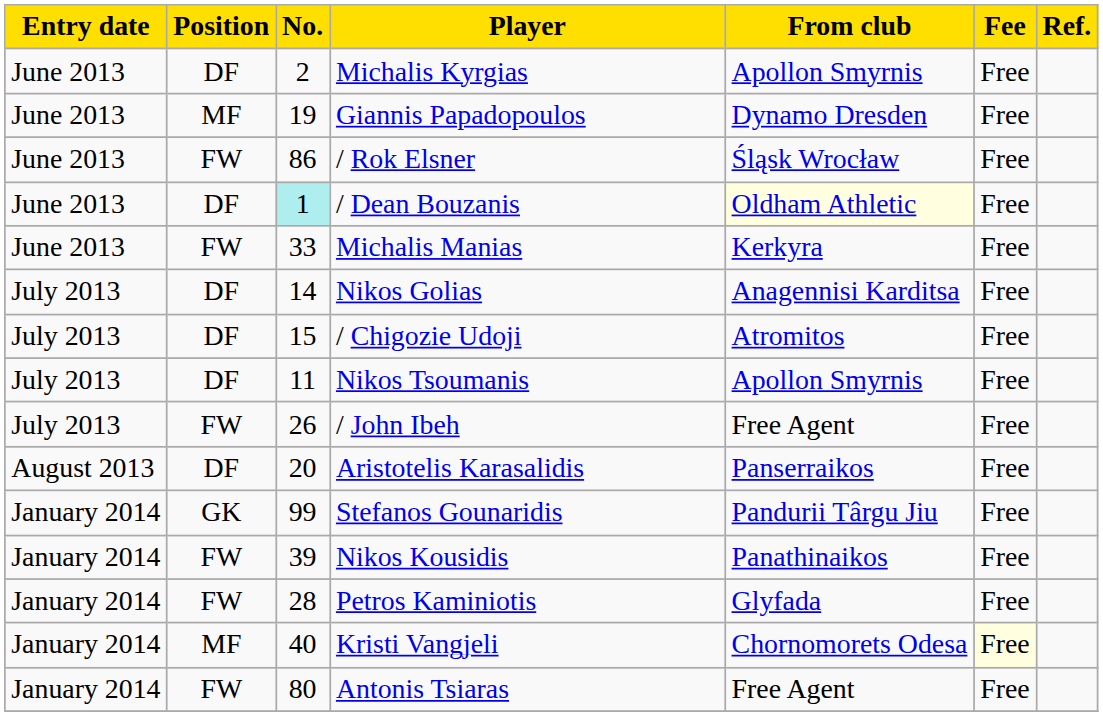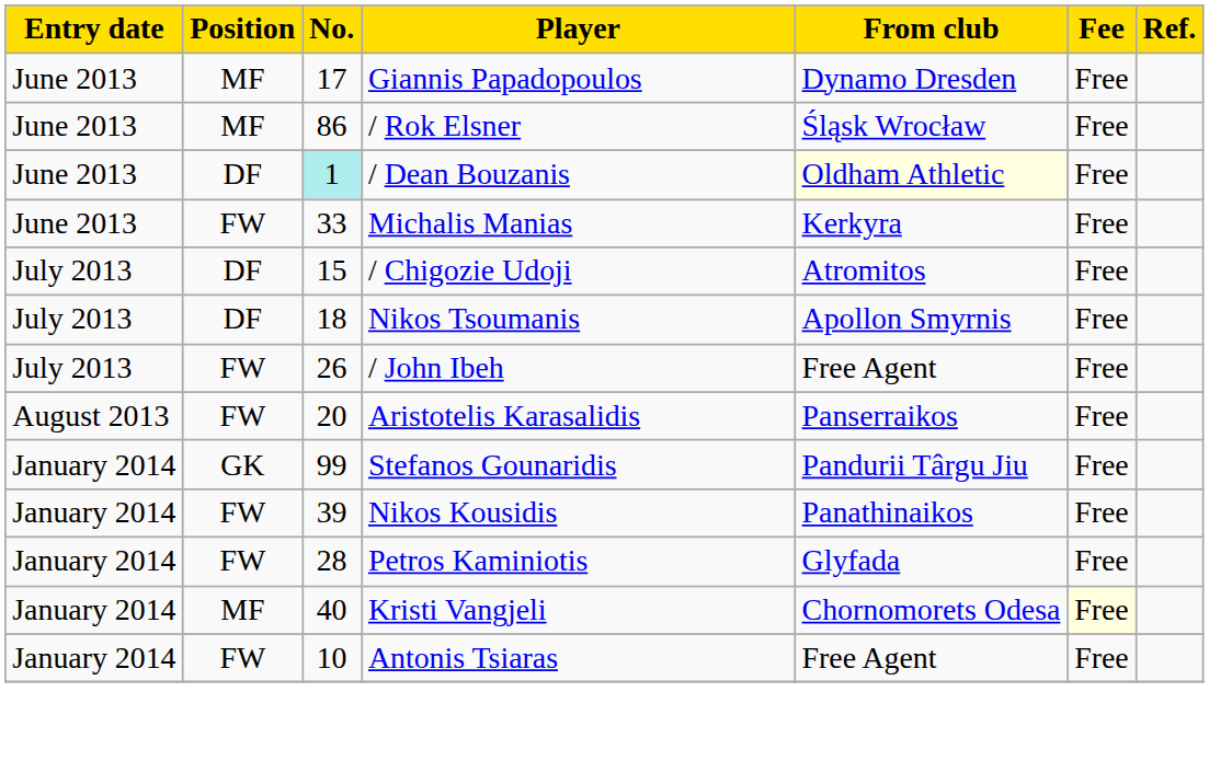 <table class="wikitable sortable">
 <tr>
 <th style="background:#FFDF00; color:black;"><strong>Entry date</strong></th>
 <th style="background:#FFDF00; color:black;"><strong>Position</strong></th>
 <th style="background:#FFDF00; color:black;"><strong>No.</strong></th>
 <th style="background:#FFDF00; color:black;"; width=220><strong>Player</strong></th>
 <th style="background:#FFDF00; color:black;"><strong>From club</strong></th>
 <th style="background:#FFDF00; color:black;"><strong>Fee</strong></th>
 <th style="background:#FFDF00; color:black;"><strong>Ref.</strong></th>
 </tr>
 <tr>
 <td>June 2013</td>
-<td style="text-align:center;">DF</td>
-<td style="text-align:center;">2</td>
-<td style="text-align:left;"> <a href='#'>Michalis Kyrgias</a></td>
-<td style="text-align:left;"> <a href='#'>Apollon Smyrnis</a></td>
-<td>Free</td>
-<td></td>
-</tr>
-<tr>
-<td>June 2013</td>
 <td style="text-align:center;">MF</td>
-<td style="text-align:center;">19</td>
+<td style="text-align:center;">17</td>
 <td style="text-align:left;"> <a href='#'>Giannis Papadopoulos</a></td>
 <td style="text-align:left;"> <a href='#'>Dynamo Dresden</a></td>
 <td>Free</td>
 <td></td>
 </tr>
 <tr>
 <td>June 2013</td>
-<td style="text-align:center;">FW</td>
+<td style="text-align:center;">MF</td>
 <td style="text-align:center;">86</td>
 <td style="text-align:left;"> /  <a href='#'>Rok Elsner</a></td>
 <td style="text-align:left;"> <a href='#'>Śląsk Wrocław</a></td>
 <td>Free</td>
 <td></td>
 </tr>
 <tr>
 <td>June 2013</td>
 <td style="text-align:center;">DF</td>
 <td style="background: paleturquoise; text-align:center;">1</td>
 <td style="text-align:left;"> /  <a href='#'>Dean Bouzanis</a></td>
 <td style="background: lightyellow; text-align:left;"> <a href='#'>Oldham Athletic</a></td>
 <td>Free</td>
 <td></td>
 </tr>
 <tr>
 <td>June 2013</td>
 <td style="text-align:center;">FW</td>
 <td style="text-align:center;">33</td>
 <td style="text-align:left;"> <a href='#'>Michalis Manias</a></td>
 <td style="text-align:left;"> <a href='#'>Kerkyra</a></td>
 <td>Free</td>
 <td></td>
 </tr>
 <tr>
 <td>July 2013</td>
 <td style="text-align:center;">DF</td>
-<td style="text-align:center;">14</td>
-<td style="text-align:left;"> <a href='#'>Nikos Golias</a></td>
-<td style="text-align:left;"> <a href='#'>Anagennisi Karditsa</a></td>
-<td>Free</td>
-<td></td>
-</tr>
-<tr>
-<td>July 2013</td>
-<td style="text-align:center;">DF</td>
 <td style="text-align:center;">15</td>
 <td style="text-align:left;"> /  <a href='#'>Chigozie Udoji</a></td>
 <td style="text-align:left;"> <a href='#'>Atromitos</a></td>
 <td>Free</td>
 <td></td>
 </tr>
 <tr>
 <td>July 2013</td>
 <td style="text-align:center;">DF</td>
-<td style="text-align:center;">11</td>
+<td style="text-align:center;">18</td>
 <td style="text-align:left;"> <a href='#'>Nikos Tsoumanis</a></td>
 <td style="text-align:left;"> <a href='#'>Apollon Smyrnis</a></td>
 <td>Free</td>
 <td></td>
 </tr>
 <tr>
 <td>July 2013</td>
 <td style="text-align:center;">FW</td>
 <td style="text-align:center;">26</td>
 <td style="text-align:left;"> /  <a href='#'>John Ibeh</a></td>
 <td style="text-align:left;">Free Agent</td>
 <td>Free</td>
 <td></td>
 </tr>
 <tr>
 <td>August 2013</td>
-<td style="text-align:center;">DF</td>
+<td style="text-align:center;">FW</td>
 <td style="text-align:center;">20</td>
 <td style="text-align:left;"> <a href='#'>Aristotelis Karasalidis</a></td>
 <td style="text-align:left;"> <a href='#'>Panserraikos</a></td>
 <td>Free</td>
 <td></td>
 </tr>
 <tr>
 <td>January 2014</td>
 <td style="text-align:center;">GK</td>
 <td style="text-align:center;">99</td>
 <td style="text-align:left;"> <a href='#'>Stefanos Gounaridis</a></td>
 <td style="text-align:left;"> <a href='#'>Pandurii Târgu Jiu</a></td>
 <td>Free</td>
 <td></td>
 </tr>
 <tr>
 <td>January 2014</td>
 <td style="text-align:center;">FW</td>
 <td style="text-align:center;">39</td>
 <td style="text-align:left;"> <a href='#'>Nikos Kousidis</a></td>
 <td style="text-align:left;"> <a href='#'>Panathinaikos</a></td>
 <td>Free</td>
 <td></td>
 </tr>
 <tr>
 <td>January 2014</td>
 <td style="text-align:center;">FW</td>
 <td style="text-align:center;">28</td>
 <td style="text-align:left;"> <a href='#'>Petros Kaminiotis</a></td>
 <td style="text-align:left;"> <a href='#'>Glyfada</a></td>
 <td>Free</td>
 <td></td>
 </tr>
 <tr>
 <td>January 2014</td>
 <td style="text-align:center;">MF</td>
 <td style="text-align:center;">40</td>
 <td style="text-align:left;"> <a href='#'>Kristi Vangjeli</a></td>
 <td style="text-align:left;"> <a href='#'>Chornomorets Odesa</a></td>
 <td style="background: lightyellow;">Free</td>
 <td></td>
 </tr>
 <tr>
 <td>January 2014</td>
 <td style="text-align:center;">FW</td>
-<td style="text-align:center;">80</td>
+<td style="text-align:center;">10</td>
 <td style="text-align:left;"> <a href='#'>Antonis Tsiaras</a></td>
 <td style="text-align:left;">Free Agent</td>
 <td>Free</td>
 <td></td>
 </tr>
 <tr>
 </tr>
 </table>
